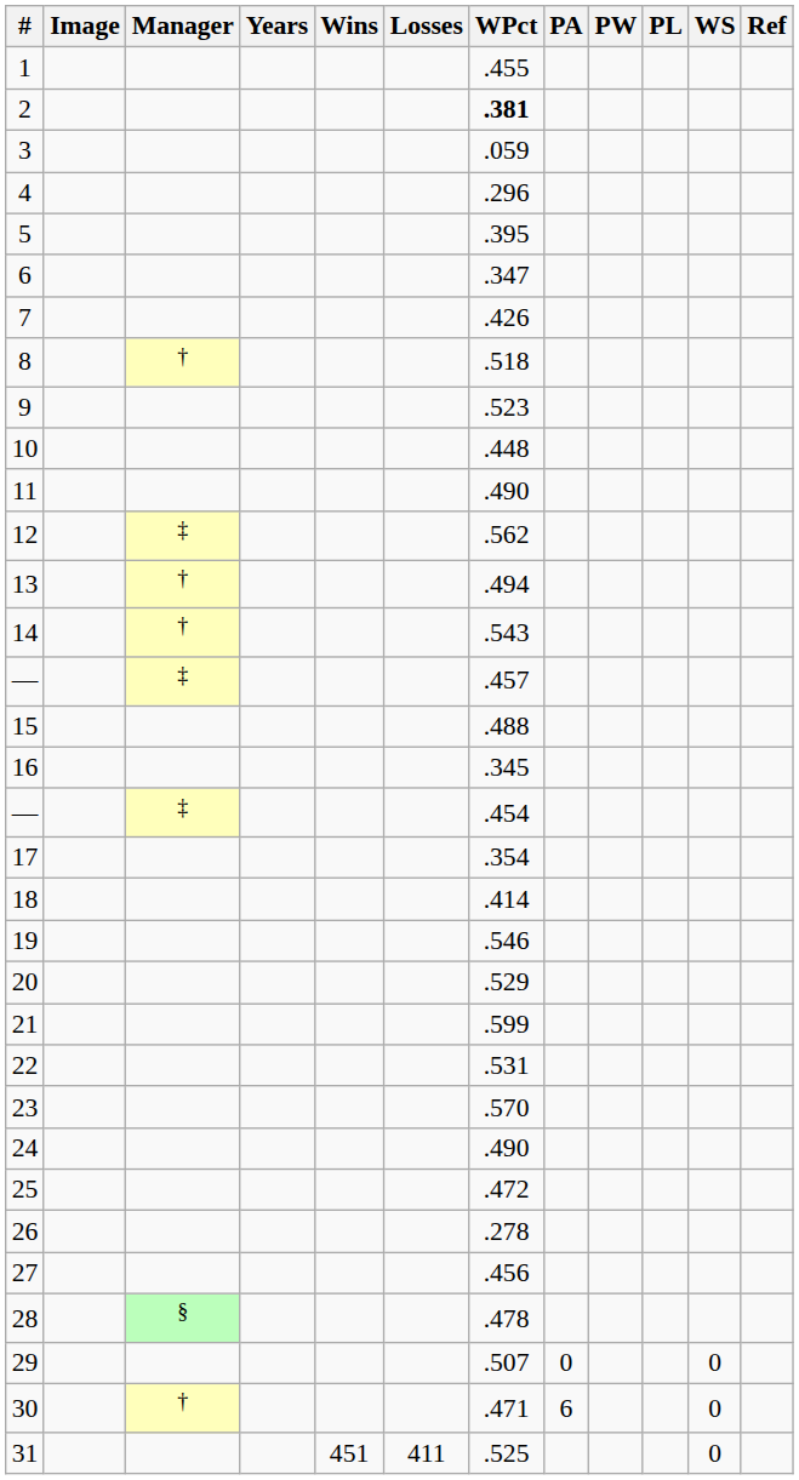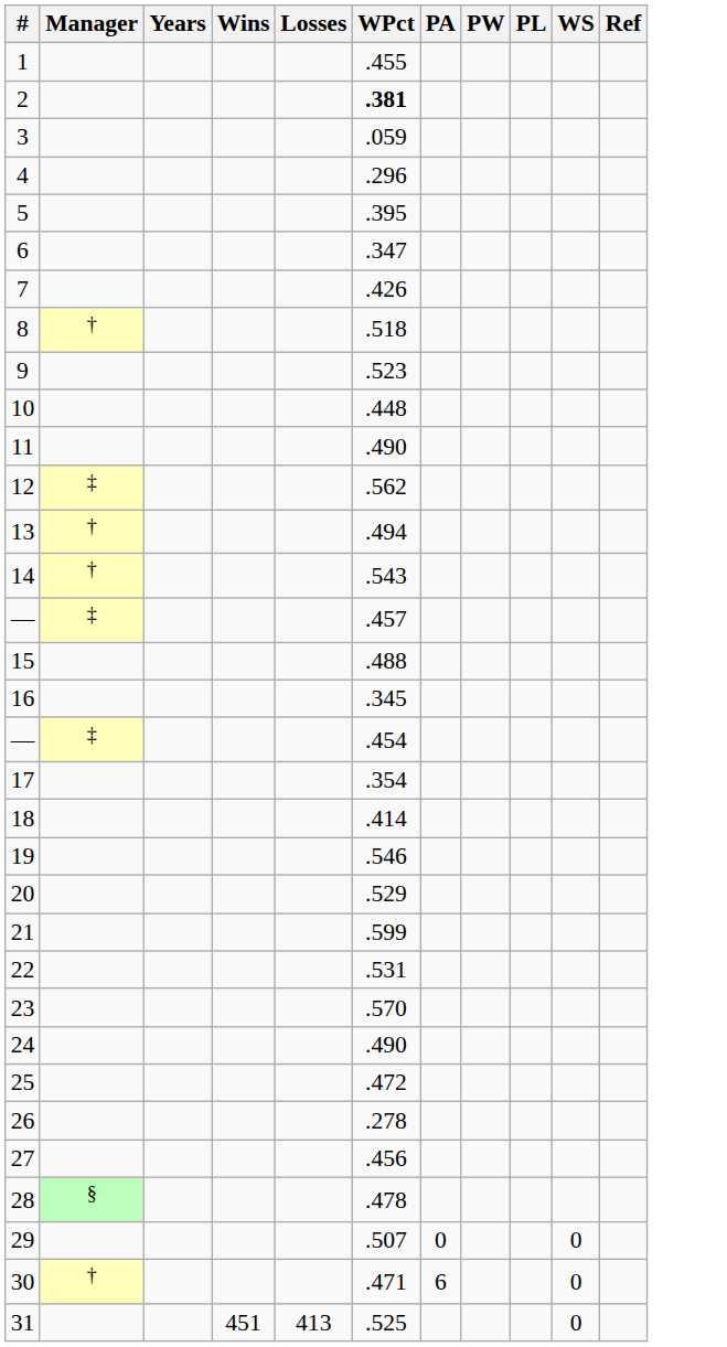 <table class="wikitable sortable" style="text-align:center">
 <tr>
 <th class="unsortable">#</th>
-<th class="unsortable">Image</th>
 <th>Manager</th>
 <th>Years</th>
 <th>Wins</th>
 <th>Losses</th>
 <th>WPct</th>
 <th>PA</th>
 <th>PW</th>
 <th>PL</th>
 <th>WS</th>
 <th class="unsortable">Ref</th>
 </tr>
 <tr>
 <td>1</td>
 <td></td>
 <td></td>
 <td></td>
 <td></td>
-<td></td>
 <td>.455</td>
 <td></td>
 <td></td>
 <td></td>
 <td></td>
 <td></td>
 </tr>
 <tr>
 <td>2</td>
-<td></td>
 <td></td>
 <td></td>
 <td></td>
 <td></td>
 <td><strong>.381</strong></td>
 <td></td>
 <td></td>
 <td></td>
 <td></td>
 <td></td>
 </tr>
 <tr>
 <td>3</td>
 <td></td>
 <td></td>
 <td></td>
 <td></td>
-<td></td>
 <td>.059</td>
 <td></td>
 <td></td>
 <td></td>
 <td></td>
 <td></td>
 </tr>
 <tr>
 <td>4</td>
-<td></td>
 <td></td>
 <td></td>
 <td></td>
 <td></td>
 <td>.296</td>
 <td></td>
 <td></td>
 <td></td>
 <td></td>
 <td></td>
 </tr>
 <tr>
 <td>5</td>
 <td></td>
 <td></td>
 <td></td>
 <td></td>
-<td></td>
 <td>.395</td>
 <td></td>
 <td></td>
 <td></td>
 <td></td>
 <td></td>
 </tr>
 <tr>
 <td>6</td>
-<td></td>
 <td></td>
 <td></td>
 <td></td>
 <td></td>
 <td>.347</td>
 <td></td>
 <td></td>
 <td></td>
 <td></td>
 <td></td>
 </tr>
 <tr>
 <td>7</td>
 <td></td>
 <td></td>
 <td></td>
 <td></td>
-<td></td>
 <td>.426</td>
 <td></td>
 <td></td>
 <td></td>
 <td></td>
 <td></td>
 </tr>
 <tr>
 <td>8</td>
-<td></td>
 <td bgcolor="#ffffbb"><sup>†</sup></td>
 <td></td>
 <td></td>
 <td></td>
 <td>.518</td>
 <td></td>
 <td></td>
 <td></td>
 <td></td>
 <td></td>
 </tr>
 <tr>
 <td>9</td>
 <td></td>
 <td></td>
 <td></td>
 <td></td>
-<td></td>
 <td>.523</td>
 <td></td>
 <td></td>
 <td></td>
 <td></td>
 <td></td>
 </tr>
 <tr>
 <td>10</td>
-<td></td>
 <td></td>
 <td></td>
 <td></td>
 <td></td>
 <td>.448</td>
 <td></td>
 <td></td>
 <td></td>
 <td></td>
 <td></td>
 </tr>
 <tr>
 <td>11</td>
 <td></td>
 <td></td>
 <td></td>
 <td></td>
-<td></td>
 <td>.490</td>
 <td></td>
 <td></td>
 <td></td>
 <td></td>
 <td></td>
 </tr>
 <tr>
 <td>12</td>
-<td></td>
 <td bgcolor="#ffffbb"><sup>‡</sup></td>
 <td></td>
 <td></td>
 <td></td>
 <td>.562</td>
 <td></td>
 <td></td>
 <td></td>
 <td></td>
 <td></td>
 </tr>
 <tr>
 <td>13</td>
-<td></td>
 <td bgcolor="#ffffbb"><sup>†</sup></td>
 <td></td>
 <td></td>
 <td></td>
 <td>.494</td>
 <td></td>
 <td></td>
 <td></td>
 <td></td>
 <td></td>
 </tr>
 <tr>
 <td>14</td>
-<td></td>
 <td bgcolor="#ffffbb"><sup>†</sup></td>
 <td></td>
 <td></td>
 <td></td>
 <td>.543</td>
 <td></td>
 <td></td>
 <td></td>
 <td></td>
 <td></td>
 </tr>
 <tr>
 <td>—</td>
-<td></td>
 <td bgcolor="#ffffbb"><sup>‡</sup></td>
 <td></td>
 <td></td>
 <td></td>
 <td>.457</td>
 <td></td>
 <td></td>
 <td></td>
 <td></td>
 <td></td>
 </tr>
 <tr>
 <td>15</td>
 <td></td>
 <td></td>
 <td></td>
 <td></td>
-<td></td>
 <td>.488</td>
 <td></td>
 <td></td>
 <td></td>
 <td></td>
 <td></td>
 </tr>
 <tr>
 <td>16</td>
 <td></td>
 <td></td>
 <td></td>
 <td></td>
-<td></td>
 <td>.345</td>
 <td></td>
 <td></td>
 <td></td>
 <td></td>
 <td></td>
 </tr>
 <tr>
 <td>—</td>
-<td></td>
 <td bgcolor="#ffffbb"><sup>‡</sup></td>
 <td></td>
 <td></td>
 <td></td>
 <td>.454</td>
 <td></td>
 <td></td>
 <td></td>
 <td></td>
 <td></td>
 </tr>
 <tr>
 <td>17</td>
 <td></td>
 <td></td>
 <td></td>
 <td></td>
-<td></td>
 <td>.354</td>
 <td></td>
 <td></td>
 <td></td>
 <td></td>
 <td></td>
 </tr>
 <tr>
 <td>18</td>
-<td></td>
 <td></td>
 <td></td>
 <td></td>
 <td></td>
 <td>.414</td>
 <td></td>
 <td></td>
 <td></td>
 <td></td>
 <td></td>
 </tr>
 <tr>
 <td>19</td>
 <td></td>
 <td></td>
 <td></td>
 <td></td>
-<td></td>
 <td>.546</td>
 <td></td>
 <td></td>
 <td></td>
 <td></td>
 <td></td>
 </tr>
 <tr>
 <td>20</td>
-<td></td>
 <td></td>
 <td></td>
 <td></td>
 <td></td>
 <td>.529</td>
 <td></td>
 <td></td>
 <td></td>
 <td></td>
 <td></td>
 </tr>
 <tr>
 <td>21</td>
 <td></td>
 <td></td>
 <td></td>
 <td></td>
-<td></td>
 <td>.599</td>
 <td></td>
 <td></td>
 <td></td>
 <td></td>
 <td></td>
 </tr>
 <tr>
 <td>22</td>
-<td></td>
 <td></td>
 <td></td>
 <td></td>
 <td></td>
 <td>.531</td>
 <td></td>
 <td></td>
 <td></td>
 <td></td>
 <td></td>
 </tr>
 <tr>
 <td>23</td>
 <td></td>
 <td></td>
 <td></td>
 <td></td>
-<td></td>
 <td>.570</td>
 <td></td>
 <td></td>
 <td></td>
 <td></td>
 <td></td>
 </tr>
 <tr>
 <td>24</td>
-<td></td>
 <td></td>
 <td></td>
 <td></td>
 <td></td>
 <td>.490</td>
 <td></td>
 <td></td>
 <td></td>
 <td></td>
 <td></td>
 </tr>
 <tr>
 <td>25</td>
 <td></td>
 <td></td>
 <td></td>
 <td></td>
-<td></td>
 <td>.472</td>
 <td></td>
 <td></td>
 <td></td>
 <td></td>
 <td></td>
 </tr>
 <tr>
 <td>26</td>
-<td></td>
 <td></td>
 <td></td>
 <td></td>
 <td></td>
 <td>.278</td>
 <td></td>
 <td></td>
 <td></td>
 <td></td>
 <td></td>
 </tr>
 <tr>
 <td>27</td>
 <td></td>
 <td></td>
 <td></td>
 <td></td>
-<td></td>
 <td>.456</td>
 <td></td>
 <td></td>
 <td></td>
 <td></td>
 <td></td>
 </tr>
 <tr>
 <td>28</td>
-<td></td>
 <td bgcolor="#bbffbb"><sup>§</sup></td>
 <td></td>
 <td></td>
 <td></td>
 <td>.478</td>
 <td></td>
 <td></td>
 <td></td>
 <td></td>
 <td></td>
 </tr>
 <tr>
 <td>29</td>
 <td></td>
 <td></td>
 <td></td>
 <td></td>
-<td></td>
 <td>.507</td>
 <td>0</td>
 <td></td>
 <td></td>
 <td>0</td>
 <td></td>
 </tr>
 <tr>
 <td>30</td>
-<td></td>
 <td bgcolor="#ffffbb"><sup>†</sup></td>
 <td></td>
 <td></td>
 <td></td>
 <td>.471</td>
 <td>6</td>
 <td></td>
 <td></td>
 <td>0</td>
 <td></td>
 </tr>
 <tr>
 <td>31</td>
 <td></td>
 <td></td>
-<td></td>
 <td>451</td>
-<td>411</td>
+<td>413</td>
 <td>.525</td>
 <td></td>
 <td></td>
 <td></td>
 <td>0</td>
 <td></td>
 </tr>
 </table>
